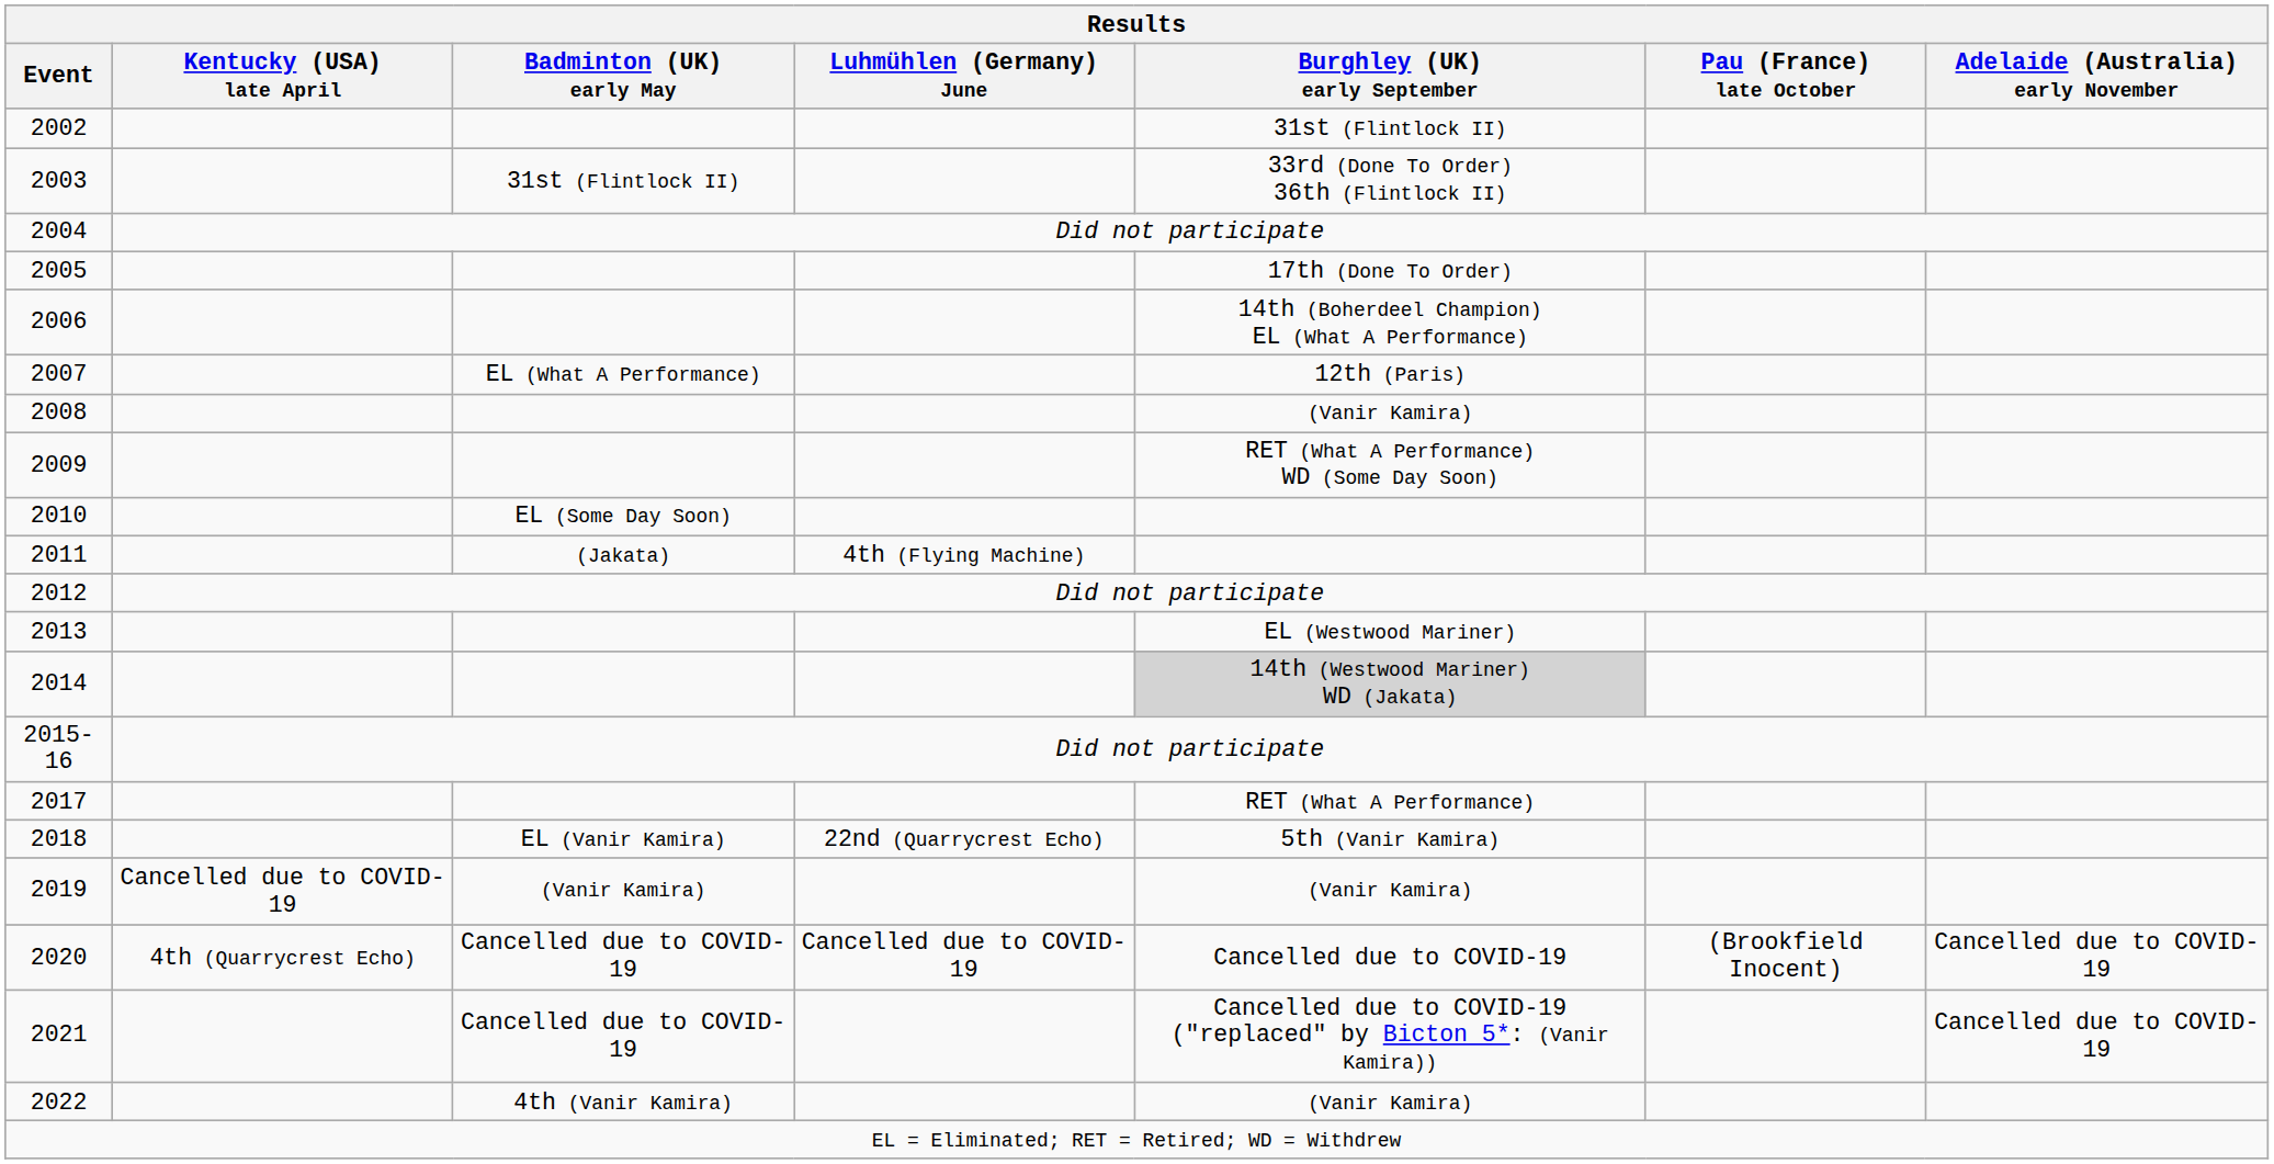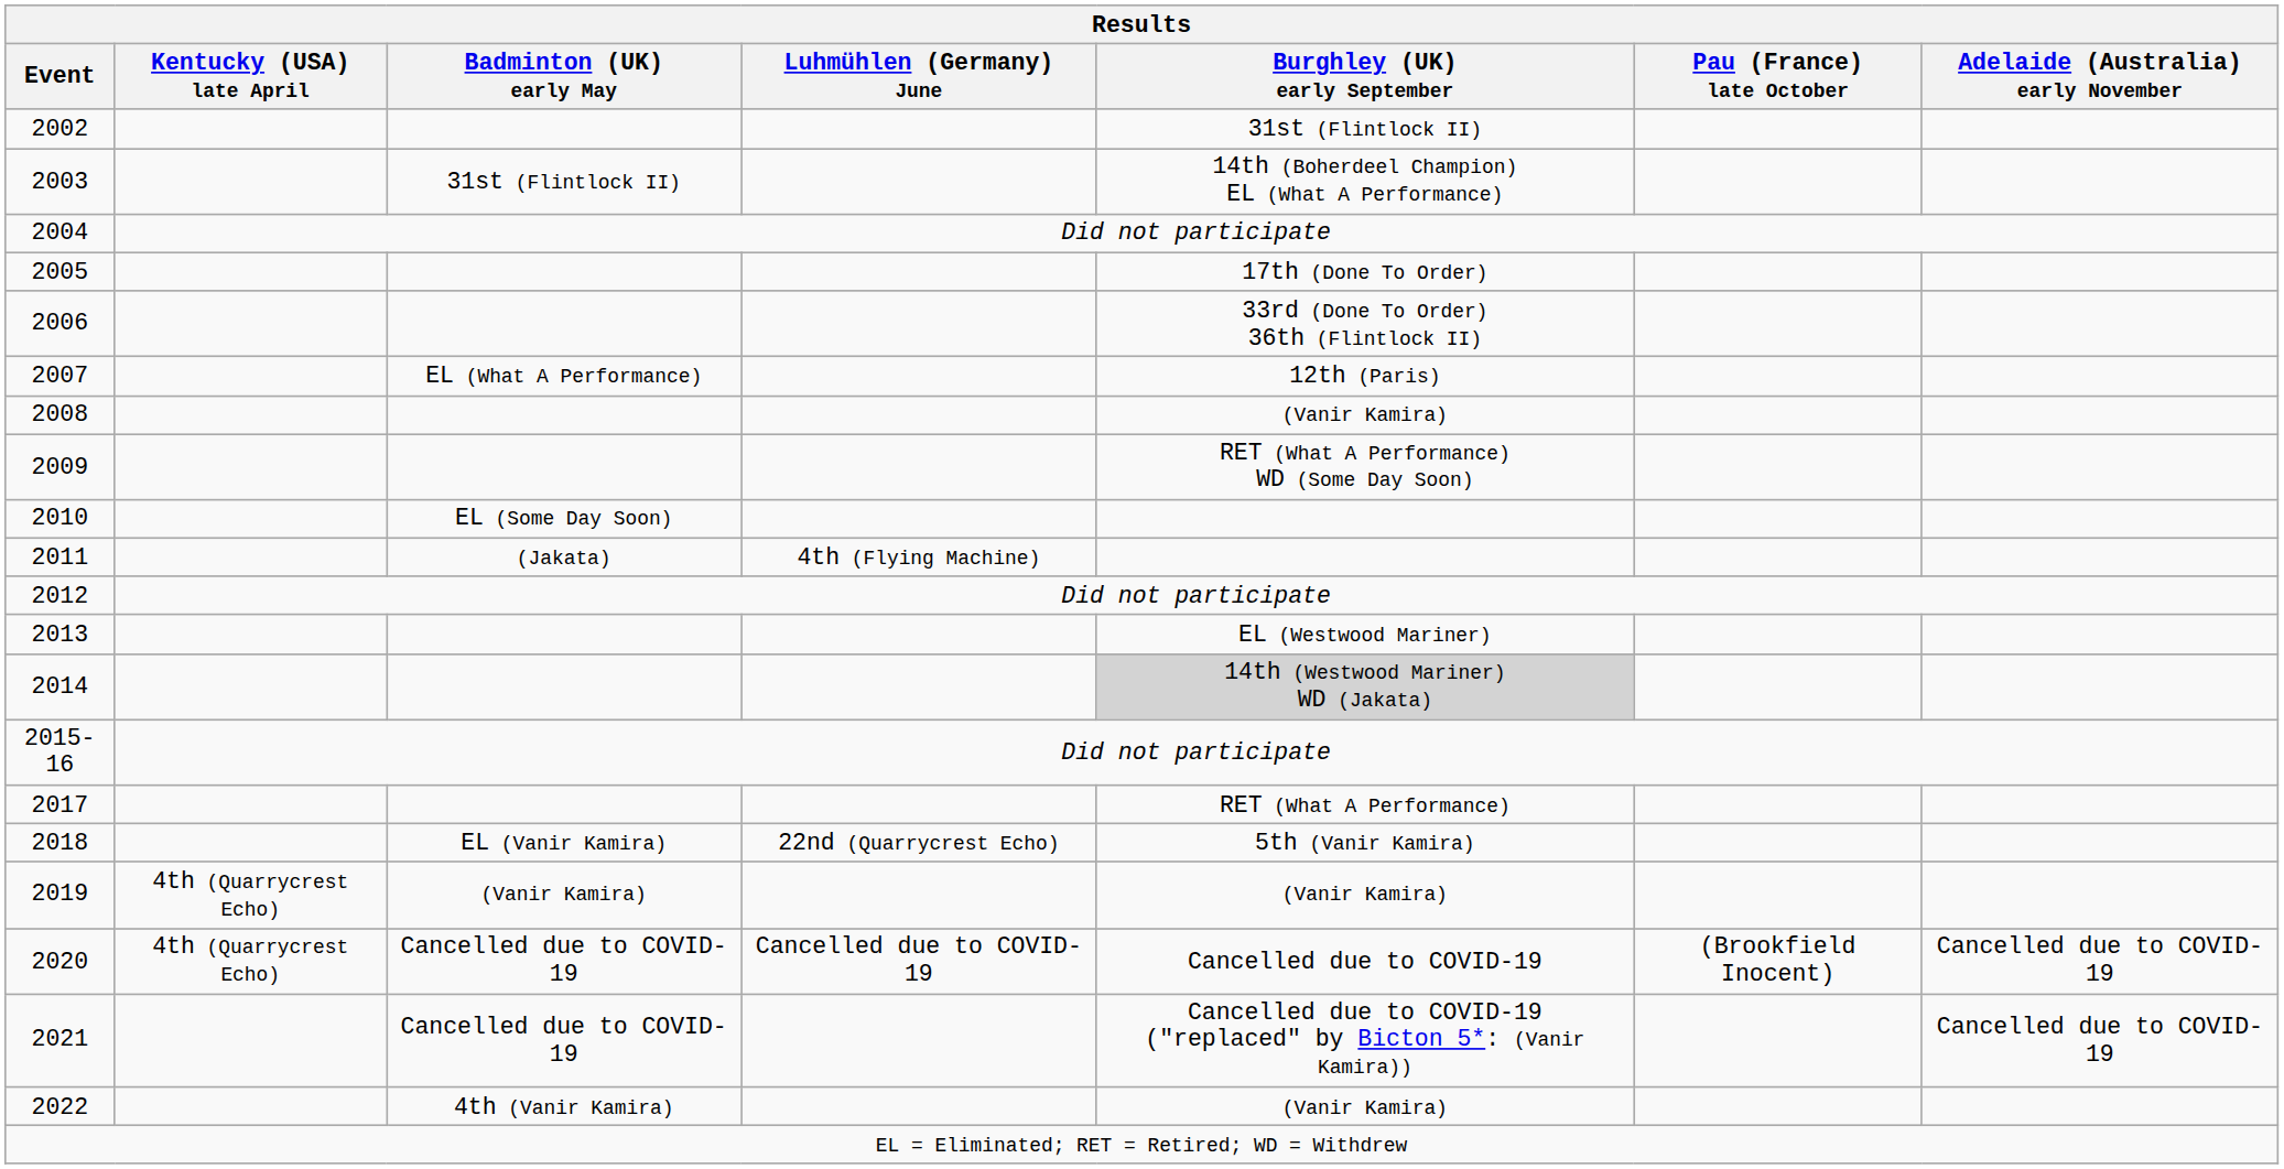 <table class="wikitable" style="text-align:center">
 <tr>
 <th colspan="7" align="center"><strong>Results</strong></th>
 </tr>
 <tr>
 <th>Event</th>
 <th><a href='#'>Kentucky</a> (USA)<br><small>late April</small></th>
 <th><a href='#'>Badminton</a> (UK)<br><small>early May</small></th>
 <th><a href='#'>Luhmühlen</a> (Germany)<br><small>June</small></th>
 <th><a href='#'>Burghley</a> (UK)<br><small>early September</small></th>
 <th><a href='#'>Pau</a> (France)<br><small>late October</small></th>
 <th><a href='#'>Adelaide</a> (Australia)<br><small>early November</small></th>
 </tr>
 <tr>
 <td>2002</td>
 <td></td>
 <td></td>
 <td></td>
 <td>31st<small> (Flintlock II)</small></td>
 <td></td>
 <td></td>
 </tr>
 <tr>
 <td>2003</td>
 <td></td>
 <td>31st<small> (Flintlock II)</small></td>
 <td></td>
-<td>33rd<small> (Done To Order)</small><br>36th<small> (Flintlock II)</small></td>
+<td>14th<small> (Boherdeel Champion)</small><br>EL<small> (What A Performance)</small></td>
 <td></td>
 <td></td>
 </tr>
 <tr>
 <td>2004</td>
 <td colspan="6"><em>Did not participate</em></td>
 </tr>
 <tr>
 <td>2005</td>
 <td></td>
 <td></td>
 <td></td>
 <td>17th<small> (Done To Order)</small></td>
 <td></td>
 <td></td>
 </tr>
 <tr>
 <td>2006</td>
 <td></td>
 <td></td>
 <td></td>
-<td>14th<small> (Boherdeel Champion)</small><br>EL<small> (What A Performance)</small></td>
+<td>33rd<small> (Done To Order)</small><br>36th<small> (Flintlock II)</small></td>
 <td></td>
 <td></td>
 </tr>
 <tr>
 <td>2007</td>
 <td></td>
 <td>EL<small> (What A Performance)</small></td>
 <td></td>
 <td>12th<small> (Paris)</small></td>
 <td></td>
 <td></td>
 </tr>
 <tr>
 <td>2008</td>
 <td></td>
 <td></td>
 <td></td>
 <td><small> (Vanir Kamira)</small></td>
 <td></td>
 <td></td>
 </tr>
 <tr>
 <td>2009</td>
 <td></td>
 <td></td>
 <td></td>
 <td>RET<small> (What A Performance)</small><br>WD<small> (Some Day Soon)</small></td>
 <td></td>
 <td></td>
 </tr>
 <tr>
 <td>2010</td>
 <td></td>
 <td>EL<small> (Some Day Soon)</small></td>
 <td></td>
 <td></td>
 <td></td>
 <td></td>
 </tr>
 <tr>
 <td>2011</td>
 <td></td>
 <td><small> (Jakata)</small></td>
 <td>4th<small> (Flying Machine)</small></td>
 <td></td>
 <td></td>
 <td></td>
 </tr>
 <tr>
 <td>2012</td>
 <td colspan="6"><em>Did not participate</em></td>
 </tr>
 <tr>
 <td>2013</td>
 <td></td>
 <td></td>
 <td></td>
 <td>EL<small> (Westwood Mariner)</small></td>
 <td></td>
 <td></td>
 </tr>
 <tr>
 <td>2014</td>
 <td></td>
 <td></td>
 <td></td>
 <td style="background: lightgrey;">14th<small> (Westwood Mariner)</small><br>WD<small> (Jakata)</small></td>
 <td></td>
 <td></td>
 </tr>
 <tr>
 <td>2015-16</td>
 <td colspan="6"><em>Did not participate</em></td>
 </tr>
 <tr>
 <td>2017</td>
 <td></td>
 <td></td>
 <td></td>
 <td>RET<small> (What A Performance)</small></td>
 <td></td>
 <td></td>
 </tr>
 <tr>
 <td>2018</td>
 <td></td>
 <td>EL<small> (Vanir Kamira)</small></td>
 <td>22nd<small> (Quarrycrest Echo)</small></td>
 <td>5th<small> (Vanir Kamira)</small></td>
 <td></td>
 <td></td>
 </tr>
 <tr>
 <td>2019</td>
-<td>Cancelled due to COVID-19</td>
+<td>4th<small> (Quarrycrest Echo)</small></td>
 <td><small> (Vanir Kamira)</small></td>
 <td></td>
 <td><small> (Vanir Kamira)</small></td>
 <td></td>
 <td></td>
 </tr>
 <tr>
 <td>2020</td>
 <td>4th<small> (Quarrycrest Echo)</small></td>
 <td>Cancelled due to COVID-19</td>
 <td>Cancelled due to COVID-19</td>
 <td>Cancelled due to COVID-19</td>
 <td> (Brookfield Inocent)</td>
 <td>Cancelled due to COVID-19</td>
 </tr>
 <tr>
 <td>2021</td>
 <td></td>
 <td>Cancelled due to COVID-19</td>
 <td></td>
 <td>Cancelled due to COVID-19<br>("replaced" by <a href='#'>Bicton 5*</a>: <small>(Vanir Kamira))</small></td>
 <td></td>
 <td>Cancelled due to COVID-19</td>
 </tr>
 <tr>
 <td>2022</td>
 <td></td>
 <td>4th<small> (Vanir Kamira)</small></td>
 <td></td>
 <td><small> (Vanir Kamira)</small></td>
 <td></td>
 <td></td>
 </tr>
 <tr>
 <td colspan="7" align="center"><small> EL = Eliminated; RET = Retired; WD = Withdrew </small></td>
 </tr>
 </table>
